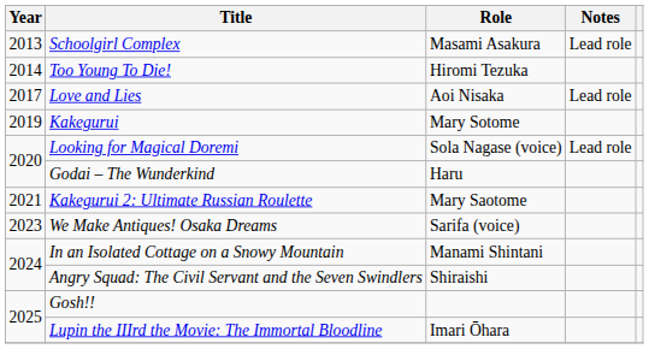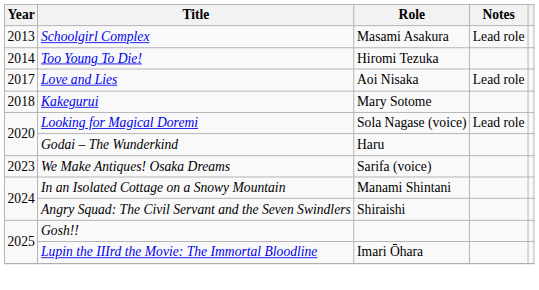 <table class="wikitable">
 <tr>
 <th>Year</th>
 <th>Title</th>
 <th>Role</th>
 <th>Notes</th>
 <th></th>
 </tr>
 <tr>
 <td>2013</td>
 <td><em><a href='#'>Schoolgirl Complex</a></em></td>
 <td>Masami Asakura</td>
 <td>Lead role</td>
 <td></td>
 </tr>
 <tr>
 <td>2014</td>
 <td><em><a href='#'>Too Young To Die!</a></em></td>
 <td>Hiromi Tezuka</td>
 <td></td>
 <td></td>
 </tr>
 <tr>
 <td>2017</td>
 <td><em><a href='#'>Love and Lies</a></em></td>
 <td>Aoi Nisaka</td>
 <td>Lead role</td>
 <td></td>
 </tr>
 <tr>
-<td>2019</td>
+<td>2018</td>
 <td><a href='#'><em>Kakegurui</em></a></td>
 <td>Mary Sotome</td>
 <td></td>
 <td></td>
 </tr>
 <tr>
 <td rowspan="2">2020</td>
 <td><em><a href='#'>Looking for Magical Doremi</a></em></td>
 <td>Sola Nagase (voice)</td>
 <td>Lead role</td>
 <td></td>
 </tr>
 <tr>
 <td><em>Godai – The Wunderkind</em></td>
 <td>Haru</td>
-<td></td>
-<td></td>
-</tr>
-<tr>
-<td>2021</td>
-<td><em><a href='#'>Kakegurui 2: Ultimate Russian Roulette</a></em></td>
-<td>Mary Saotome</td>
 <td></td>
 <td></td>
 </tr>
 <tr>
 <td>2023</td>
 <td><em>We Make Antiques! Osaka Dreams</em></td>
 <td>Sarifa (voice)</td>
 <td></td>
 <td></td>
 </tr>
 <tr>
 <td rowspan="2">2024</td>
 <td><em>In an Isolated Cottage on a Snowy Mountain</em></td>
 <td>Manami Shintani</td>
 <td></td>
 <td></td>
 </tr>
 <tr>
 <td><em>Angry Squad: The Civil Servant and the Seven Swindlers</em></td>
 <td>Shiraishi</td>
 <td></td>
 <td></td>
 </tr>
 <tr>
 <td rowspan="2">2025</td>
 <td><em>Gosh!!</em></td>
 <td></td>
 <td></td>
 <td></td>
 </tr>
 <tr>
 <td><em><a href='#'>Lupin the IIIrd the Movie: The Immortal Bloodline</a></em></td>
 <td>Imari Ōhara</td>
 <td></td>
 <td></td>
 </tr>
 <tr>
 </tr>
 </table>
